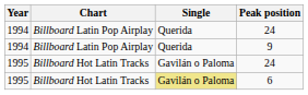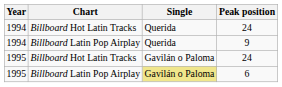 <table class="wikitable">
 <tr>
 <th>Year</th>
 <th>Chart</th>
 <th>Single</th>
 <th>Peak position</th>
 </tr>
 <tr>
 <td>1994</td>
-<td><em>Billboard</em> Latin Pop Airplay</td>
+<td><em>Billboard</em> Hot Latin Tracks</td>
 <td>Querida</td>
 <td style="text-align:center;">24</td>
 </tr>
 <tr>
 <td>1994</td>
 <td><em>Billboard</em> Latin Pop Airplay</td>
 <td>Querida</td>
 <td style="text-align:center;">9</td>
 </tr>
 <tr>
 <td>1995</td>
 <td><em>Billboard</em> Hot Latin Tracks</td>
 <td>Gavilán o Paloma</td>
 <td style="text-align:center;">24</td>
 </tr>
 <tr>
 <td>1995</td>
-<td><em>Billboard</em> Hot Latin Tracks</td>
+<td><em>Billboard</em> Latin Pop Airplay</td>
 <td style="background: khaki;">Gavilán o Paloma</td>
 <td style="text-align:center;">6</td>
 </tr>
 </table>
